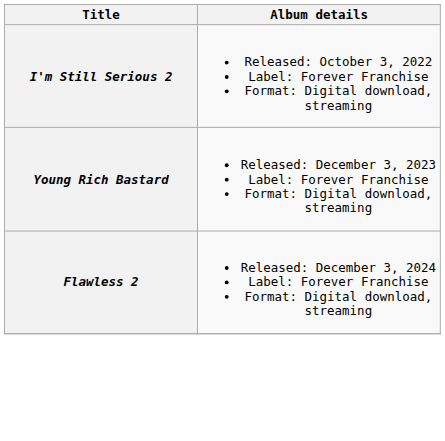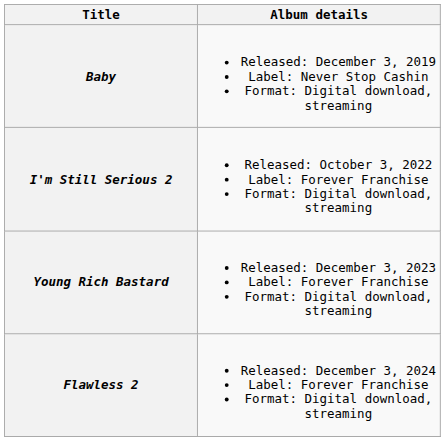 <table class="wikitable plainrowheaders" style="text-align:center;">
 <tr>
 <th scope="col" style="width:15em;">Title</th>
 <th scope="col" style="width:19em;">Album details</th>
+</tr>
+<tr>
+<th scope="row"><em>Baby</em></th>
+<td><br><ul><li>Released: December 3, 2019</li><li>Label: Never Stop Cashin</li><li>Format: Digital download, streaming</li></ul></td>
 </tr>
 <tr>
 <th scope="row"><em>I'm Still Serious 2</em></th>
 <td><br><ul><li>Released: October 3, 2022</li><li>Label: Forever Franchise</li><li>Format: Digital download, streaming</li></ul></td>
 </tr>
 <tr>
 <th scope="row"><em>Young Rich Bastard</em></th>
 <td><br><ul><li>Released: December 3, 2023</li><li>Label: Forever Franchise</li><li>Format: Digital download, streaming</li></ul></td>
 </tr>
 <tr>
 <th scope="row"><em>Flawless 2</em></th>
 <td><br><ul><li>Released: December 3, 2024</li><li>Label: Forever Franchise</li><li>Format: Digital download, streaming</li></ul></td>
 </tr>
 <tr>
 </tr>
 </table>
